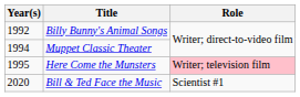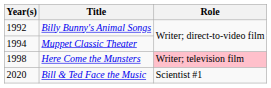 <table class="wikitable">
 <tr>
 <th>Year(s)</th>
 <th>Title</th>
 <th>Role</th>
 </tr>
 <tr>
 <td>1992</td>
 <td><em><a href='#'>Billy Bunny's Animal Songs</a></em></td>
 <td rowspan="2">Writer; direct-to-video film</td>
 </tr>
 <tr>
 <td>1994</td>
 <td><em><a href='#'>Muppet Classic Theater</a></em></td>
 </tr>
 <tr>
-<td>1995</td>
+<td>1998</td>
 <td><em><a href='#'>Here Come the Munsters</a></em></td>
 <td style="background: pink;">Writer; television film</td>
 </tr>
 <tr>
 <td>2020</td>
 <td><em><a href='#'>Bill & Ted Face the Music</a></em></td>
 <td>Scientist #1</td>
 </tr>
 </table>
